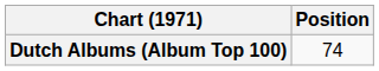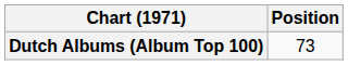 <table class="wikitable plainrowheaders" style="text-align:center">
 <tr>
 <th scope="col">Chart (1971)</th>
 <th scope="col">Position</th>
 </tr>
 <tr>
 <th scope="row">Dutch Albums (Album Top 100)</th>
-<td>74</td>
+<td>73</td>
 </tr>
 </table>
